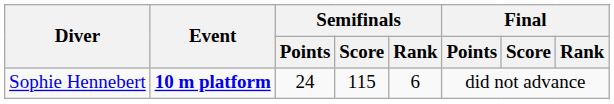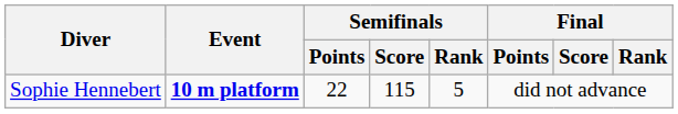 <table class=wikitable style="font-size:90%">
 <tr>
 <th rowspan=2>Diver</th>
 <th rowspan=2>Event</th>
 <th colspan=3>Semifinals</th>
 <th colspan=3>Final</th>
 </tr>
 <tr>
 <th>Points</th>
 <th>Score</th>
 <th>Rank</th>
 <th>Points</th>
 <th>Score</th>
 <th>Rank</th>
 </tr>
 <tr>
 <td><a href='#'>Sophie Hennebert</a></td>
 <td><strong><a href='#'>10 m platform</a></strong></td>
-<td align=center>24</td>
+<td align=center>22</td>
 <td align=center>115</td>
-<td align=center>6</td>
+<td align=center>5</td>
 <td align=center colspan=3>did not advance</td>
 </tr>
 </table>
